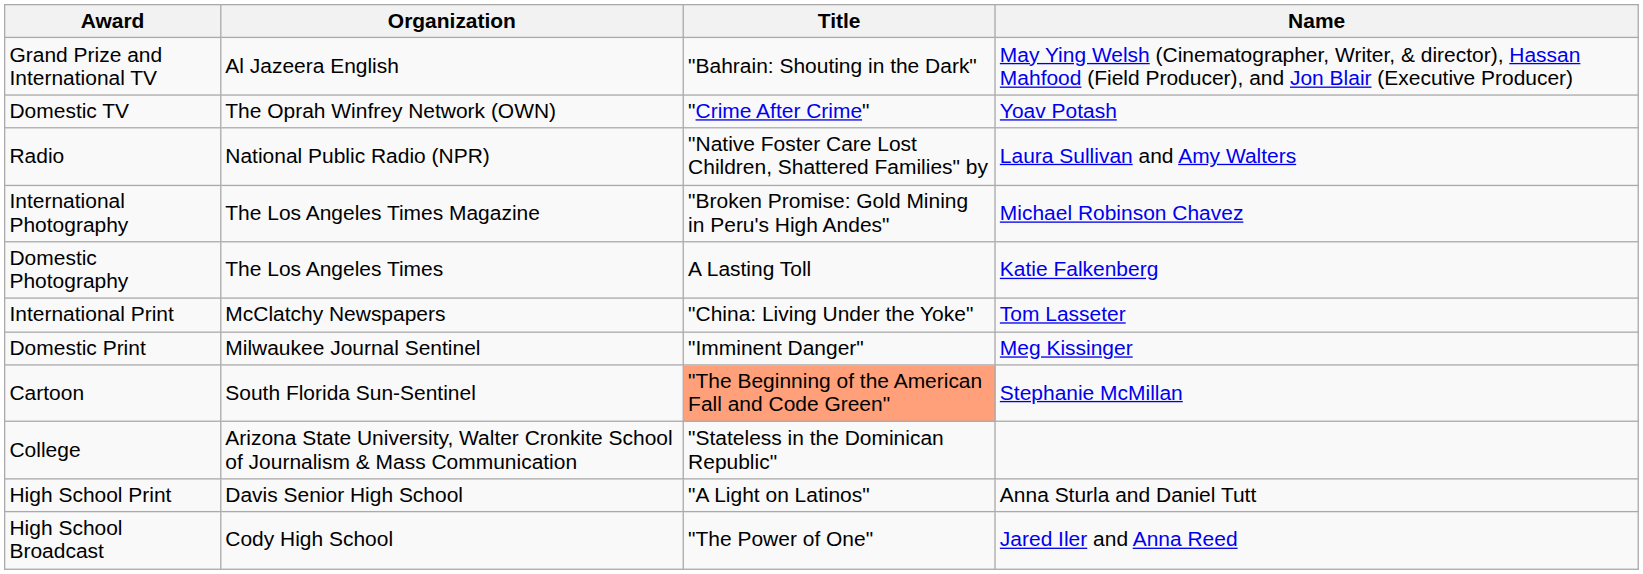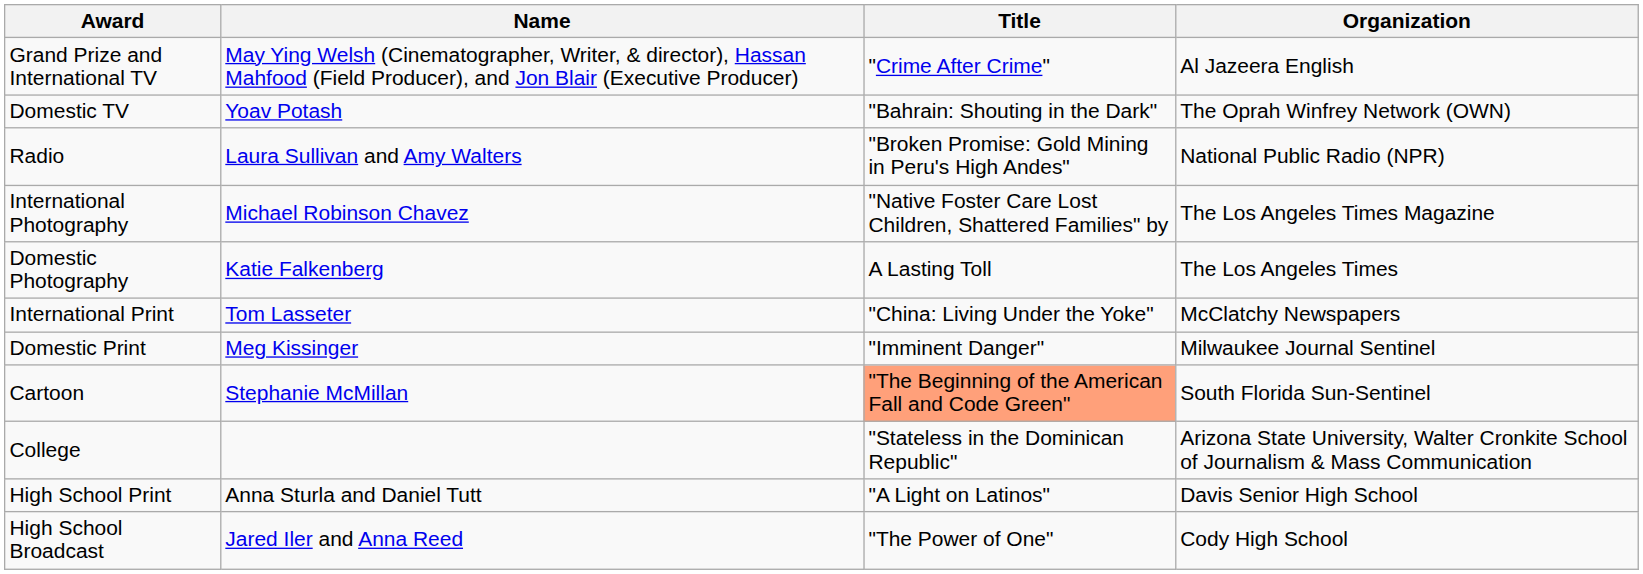 <table class="wikitable">
 <tr>
 <th>Award</th>
+<th>Name</th>
+<th>Title</th>
 <th>Organization</th>
-<th>Title</th>
-<th>Name</th>
 </tr>
 <tr>
 <td>Grand Prize and International TV</td>
+<td><a href='#'>May Ying Welsh</a> (Cinematographer, Writer, & director), <a href='#'>Hassan Mahfood</a> (Field Producer), and <a href='#'>Jon Blair</a> (Executive Producer)</td>
+<td>"<a href='#'>Crime After Crime</a>"</td>
 <td>Al Jazeera English</td>
-<td>"Bahrain: Shouting in the Dark"</td>
-<td><a href='#'>May Ying Welsh</a> (Cinematographer, Writer, & director), <a href='#'>Hassan Mahfood</a> (Field Producer), and <a href='#'>Jon Blair</a> (Executive Producer)</td>
 </tr>
 <tr>
 <td>Domestic TV</td>
+<td><a href='#'>Yoav Potash</a></td>
+<td>"Bahrain: Shouting in the Dark"</td>
 <td>The Oprah Winfrey Network (OWN)</td>
-<td>"<a href='#'>Crime After Crime</a>"</td>
-<td><a href='#'>Yoav Potash</a></td>
 </tr>
 <tr>
 <td>Radio</td>
+<td><a href='#'>Laura Sullivan</a> and <a href='#'>Amy Walters</a></td>
+<td>"Broken Promise: Gold Mining in Peru's High Andes"</td>
 <td>National Public Radio (NPR)</td>
-<td>"Native Foster Care Lost Children, Shattered Families" by</td>
-<td><a href='#'>Laura Sullivan</a> and <a href='#'>Amy Walters</a></td>
 </tr>
 <tr>
 <td>International Photography</td>
+<td><a href='#'>Michael Robinson Chavez</a></td>
+<td>"Native Foster Care Lost Children, Shattered Families" by</td>
 <td>The Los Angeles Times Magazine</td>
-<td>"Broken Promise: Gold Mining in Peru's High Andes"</td>
-<td><a href='#'>Michael Robinson Chavez</a></td>
 </tr>
 <tr>
 <td>Domestic Photography</td>
+<td><a href='#'>Katie Falkenberg</a></td>
+<td>A Lasting Toll</td>
 <td>The Los Angeles Times</td>
-<td>A Lasting Toll</td>
-<td><a href='#'>Katie Falkenberg</a></td>
 </tr>
 <tr>
 <td>International Print</td>
+<td><a href='#'>Tom Lasseter</a></td>
+<td>"China: Living Under the Yoke"</td>
 <td>McClatchy Newspapers</td>
-<td>"China: Living Under the Yoke"</td>
-<td><a href='#'>Tom Lasseter</a></td>
 </tr>
 <tr>
 <td>Domestic Print</td>
+<td><a href='#'>Meg Kissinger</a></td>
+<td>"Imminent Danger"</td>
 <td>Milwaukee Journal Sentinel</td>
-<td>"Imminent Danger"</td>
-<td><a href='#'>Meg Kissinger</a></td>
 </tr>
 <tr>
 <td>Cartoon</td>
+<td><a href='#'>Stephanie McMillan</a></td>
+<td style="background: lightsalmon;">"The Beginning of the American Fall and Code Green"</td>
 <td>South Florida Sun-Sentinel</td>
-<td style="background: lightsalmon;">"The Beginning of the American Fall and Code Green"</td>
-<td><a href='#'>Stephanie McMillan</a></td>
 </tr>
 <tr>
 <td>College</td>
+<td></td>
+<td>"Stateless in the Dominican Republic"</td>
 <td>Arizona State University, Walter Cronkite School of Journalism & Mass Communication</td>
-<td>"Stateless in the Dominican Republic"</td>
-<td></td>
 </tr>
 <tr>
 <td>High School Print</td>
+<td>Anna Sturla and Daniel Tutt</td>
+<td>"A Light on Latinos"</td>
 <td>Davis Senior High School</td>
-<td>"A Light on Latinos"</td>
-<td>Anna Sturla and Daniel Tutt</td>
 </tr>
 <tr>
 <td>High School Broadcast</td>
+<td><a href='#'>Jared Iler</a> and <a href='#'>Anna Reed</a></td>
+<td>"The Power of One"</td>
 <td>Cody High School</td>
-<td>"The Power of One"</td>
-<td><a href='#'>Jared Iler</a> and <a href='#'>Anna Reed</a></td>
 </tr>
 </table>
